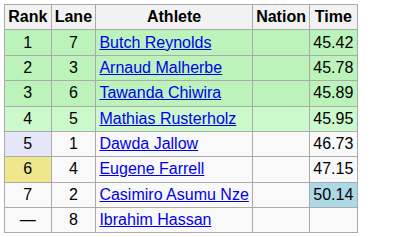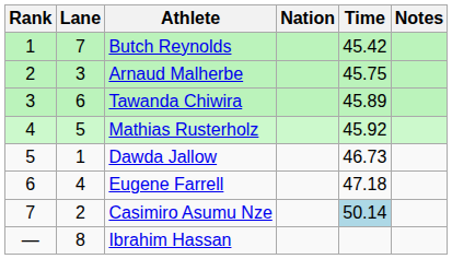 <table class="wikitable sortable" style="text-align:center">
 <tr>
 <th>Rank</th>
 <th>Lane</th>
 <th>Athlete</th>
 <th>Nation</th>
 <th>Time</th>
+<th>Notes</th>
 </tr>
 <tr style="background:#bbf3bb;">
 <td>1</td>
 <td>7</td>
 <td align=left><a href='#'>Butch Reynolds</a></td>
 <td align=left></td>
 <td>45.42</td>
+<td></td>
 </tr>
 <tr style="background:#bbf3bb;">
 <td>2</td>
 <td>3</td>
 <td align=left><a href='#'>Arnaud Malherbe</a></td>
 <td align=left></td>
-<td>45.78</td>
+<td>45.75</td>
+<td></td>
 </tr>
 <tr style="background:#bbf3bb;">
 <td>3</td>
 <td>6</td>
 <td align=left><a href='#'>Tawanda Chiwira</a></td>
 <td align=left></td>
 <td>45.89</td>
+<td></td>
 </tr>
 <tr style="background:#ccf9cc;">
 <td>4</td>
 <td>5</td>
 <td align=left><a href='#'>Mathias Rusterholz</a></td>
 <td align=left></td>
-<td>45.95</td>
+<td>45.92</td>
+<td></td>
 </tr>
 <tr>
-<td style="background: lavender;">5</td>
+<td>5</td>
 <td>1</td>
 <td align=left><a href='#'>Dawda Jallow</a></td>
 <td align=left></td>
 <td>46.73</td>
+<td></td>
 </tr>
 <tr>
-<td style="background: khaki;">6</td>
+<td>6</td>
 <td>4</td>
 <td align=left><a href='#'>Eugene Farrell</a></td>
 <td align=left></td>
-<td>47.15</td>
+<td>47.18</td>
+<td></td>
 </tr>
 <tr>
 <td>7</td>
 <td>2</td>
 <td align=left><a href='#'>Casimiro Asumu Nze</a></td>
 <td align=left></td>
 <td style="background: lightblue;">50.14</td>
+<td></td>
 </tr>
 <tr>
 <td data-sort-value=8>—</td>
 <td>8</td>
 <td align=left><a href='#'>Ibrahim Hassan</a></td>
 <td align=left></td>
 <td></td>
+<td></td>
 </tr>
 </table>
